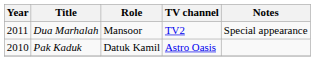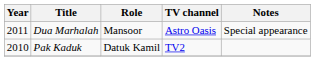 <table class="wikitable">
 <tr>
 <th>Year</th>
 <th>Title</th>
 <th>Role</th>
 <th>TV channel</th>
 <th>Notes</th>
 </tr>
 <tr>
 <td>2011</td>
 <td><em>Dua Marhalah</em></td>
 <td>Mansoor</td>
-<td><a href='#'>TV2</a></td>
+<td><a href='#'>Astro Oasis</a></td>
 <td>Special appearance</td>
 </tr>
 <tr>
 <td>2010</td>
 <td><em>Pak Kaduk</em></td>
 <td>Datuk Kamil</td>
-<td><a href='#'>Astro Oasis</a></td>
+<td><a href='#'>TV2</a></td>
 <td></td>
 </tr>
 <tr>
 </tr>
 </table>
